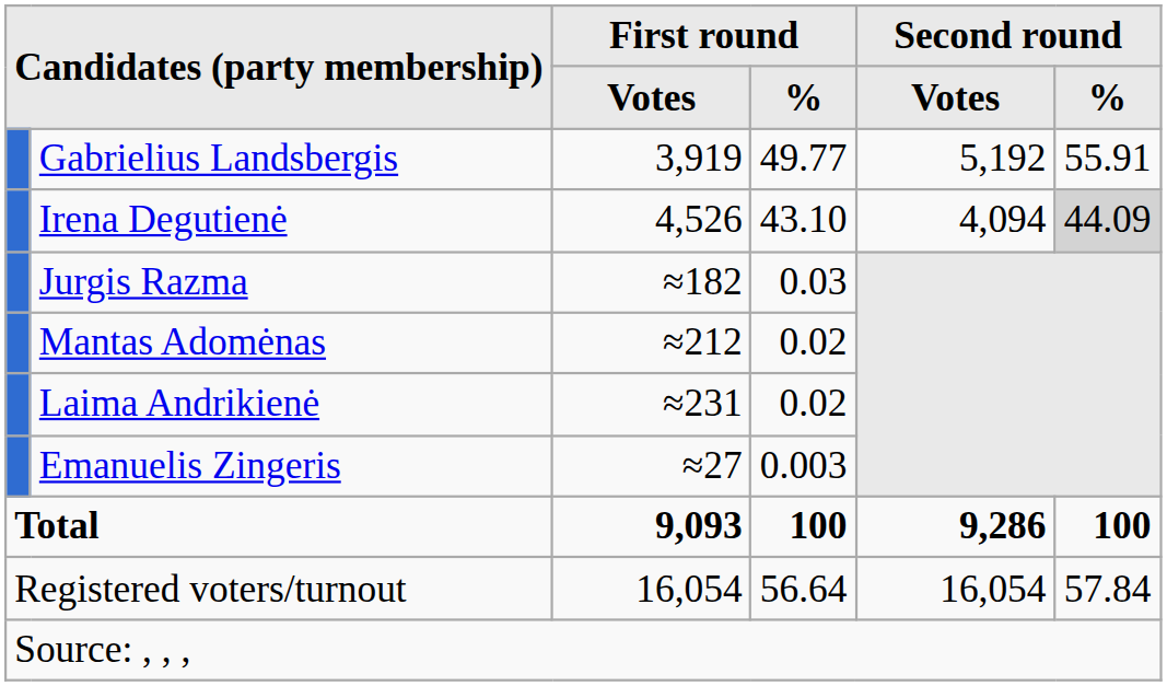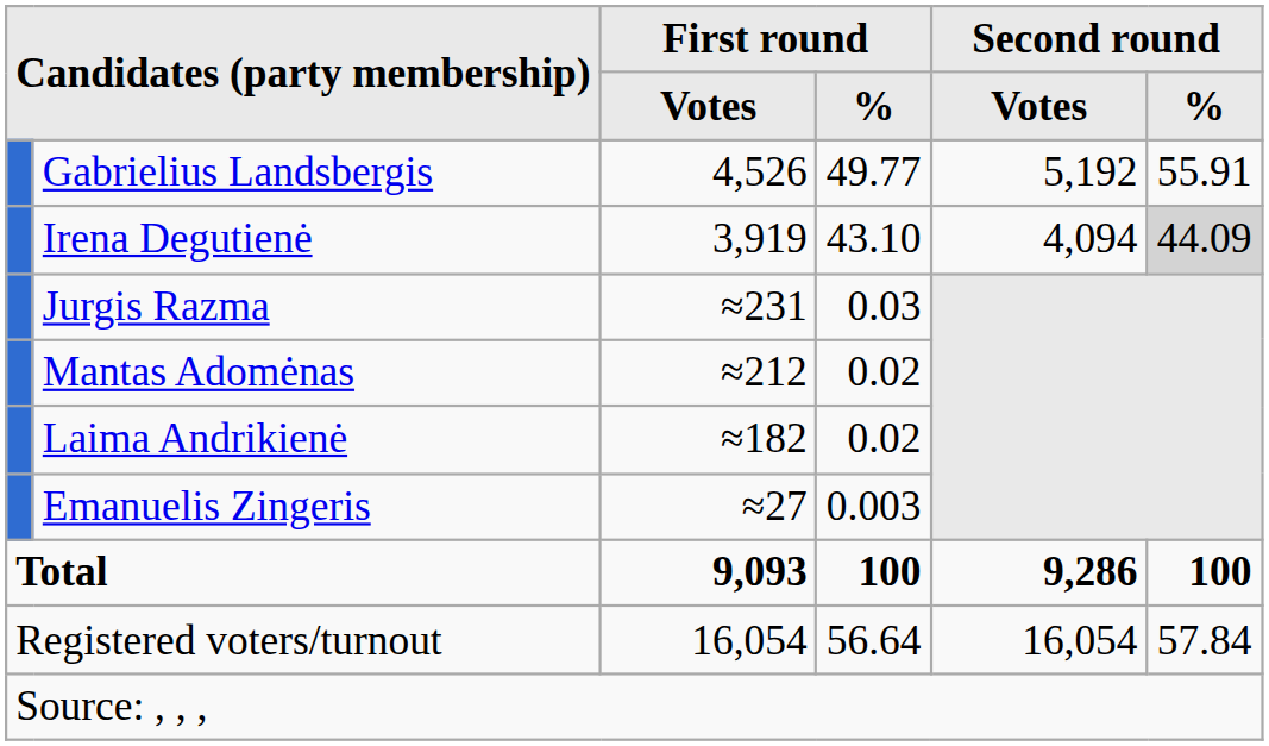 <table class="wikitable" style="text-align:left">
 <tr>
 <th style="background-color:#E9E9E9;text-align:left;" colspan=2 rowspan=2>Candidates (party membership)</th>
 <th style="background-color:#E9E9E9;text-align:center;" colspan=2>First round</th>
 <th style="background-color:#E9E9E9;text-align:center;" colspan=2>Second round</th>
 </tr>
 <tr>
 <th style="background-color:#E9E9E9;text-align:center;width:75px;">Votes</th>
 <th style="background-color:#E9E9E9;text-align:center;width:30px;">%</th>
 <th style="background-color:#E9E9E9;text-align:center;width:75px;">Votes</th>
 <th style="background-color:#E9E9E9;text-align:center;width:30px;">%</th>
 </tr>
 <tr>
 <td style="background-color:#2F6CD1"></td>
 <td style="text-align:left;"><a href='#'>Gabrielius Landsbergis</a></td>
-<td style="text-align:right;">3,919</td>
+<td style="text-align:right;">4,526</td>
 <td style="text-align:right;">49.77</td>
 <td style="text-align:right;">5,192</td>
 <td style="text-align:right;">55.91</td>
 </tr>
 <tr>
 <td style="background-color:#2F6CD1"></td>
 <td style="text-align:left;"><a href='#'>Irena Degutienė</a></td>
-<td style="text-align:right;">4,526</td>
+<td style="text-align:right;">3,919</td>
 <td style="text-align:right;">43.10</td>
 <td style="text-align:right;">4,094</td>
 <td style="background: lightgrey; text-align:right;">44.09</td>
 </tr>
 <tr>
 <td style="background-color:#2F6CD1"></td>
 <td style="text-align:left;"><a href='#'>Jurgis Razma</a></td>
-<td style="text-align:right;">≈182</td>
+<td style="text-align:right;">≈231</td>
 <td style="text-align:right;">0.03</td>
 <td colspan="2" rowspan="4" style="background-color:#E9E9E9"></td>
 </tr>
 <tr>
 <td style="background-color:#2F6CD1"></td>
 <td style="text-align:left;"><a href='#'>Mantas Adomėnas</a></td>
 <td style="text-align:right;">≈212</td>
 <td style="text-align:right;">0.02</td>
 </tr>
 <tr>
 <td style="background-color:#2F6CD1"></td>
 <td style="text-align:left;"><a href='#'>Laima Andrikienė</a></td>
-<td style="text-align:right;">≈231</td>
+<td style="text-align:right;">≈182</td>
 <td style="text-align:right;">0.02</td>
 </tr>
 <tr>
 <td style="background-color:#2F6CD1"></td>
 <td style="text-align:left;"><a href='#'>Emanuelis Zingeris</a></td>
 <td style="text-align:right;">≈27</td>
 <td style="text-align:right;">0.003</td>
 </tr>
 <tr style="text-align:right;">
 <td colspan="2" style="text-align:left;"><strong>Total</strong></td>
 <td><strong>9,093</strong></td>
 <td><strong>100</strong></td>
 <td><strong>9,286</strong></td>
 <td><strong>100</strong></td>
 </tr>
 <tr style="text-align:right;">
 <td colspan="2" style="text-align:left;">Registered voters/turnout</td>
 <td style="text-align:right;">16,054</td>
 <td style="text-align:right;">56.64</td>
 <td style="text-align:right;">16,054</td>
 <td style="text-align:right;">57.84</td>
 </tr>
 <tr>
 <td style="text-align:left;" colspan="8">Source: , , , </td>
 </tr>
 </table>
